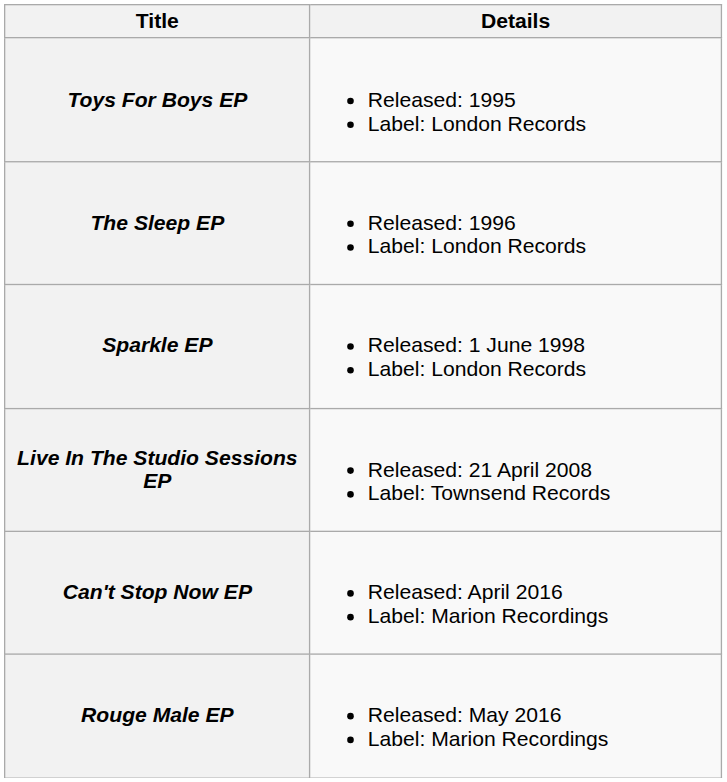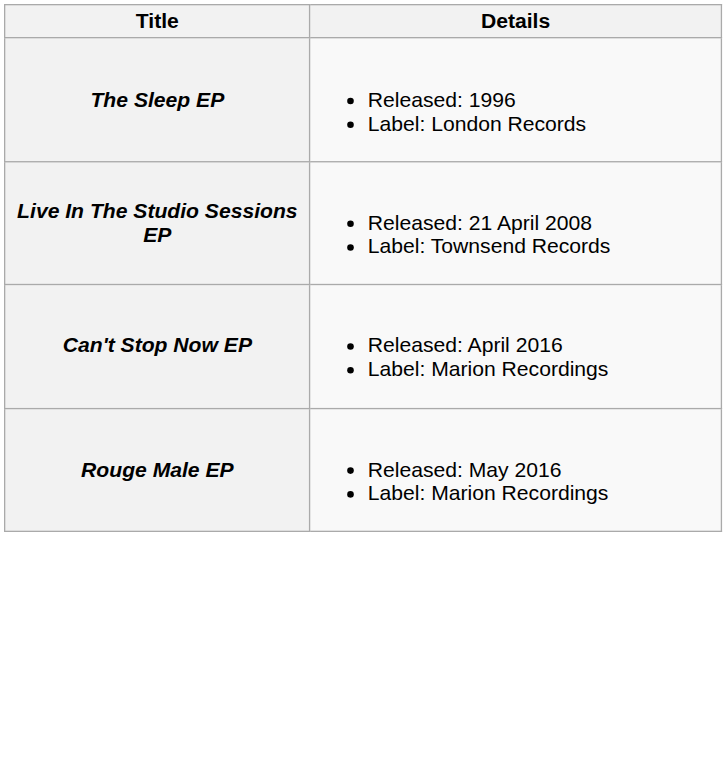 <table class="wikitable plainrowheaders" style="text-align:left; ">
 <tr>
 <th scope="col" style="width:14em;">Title</th>
 <th scope="col" style="width:19em;">Details</th>
 </tr>
 <tr>
-<th scope="row"><em>Toys For Boys EP</em></th>
-<td><br><ul><li>Released: 1995</li><li>Label: London Records</li></ul></td>
-</tr>
-<tr>
 <th scope="row"><em>The Sleep EP</em></th>
 <td><br><ul><li>Released: 1996</li><li>Label: London Records</li></ul></td>
-</tr>
-<tr>
-<th scope="row"><em>Sparkle EP</em></th>
-<td><br><ul><li>Released: 1 June 1998</li><li>Label: London Records</li></ul></td>
 </tr>
 <tr>
 <th scope="row"><em>Live In The Studio Sessions EP</em></th>
 <td><br><ul><li>Released: 21 April 2008</li><li>Label: Townsend Records</li></ul></td>
 </tr>
 <tr>
 <th scope="row"><em>Can't Stop Now EP</em></th>
 <td><br><ul><li>Released: April 2016</li><li>Label: Marion Recordings</li></ul></td>
 </tr>
 <tr>
 <th scope="row"><em>Rouge Male EP</em></th>
 <td><br><ul><li>Released: May 2016</li><li>Label: Marion Recordings</li></ul></td>
 </tr>
 </table>
